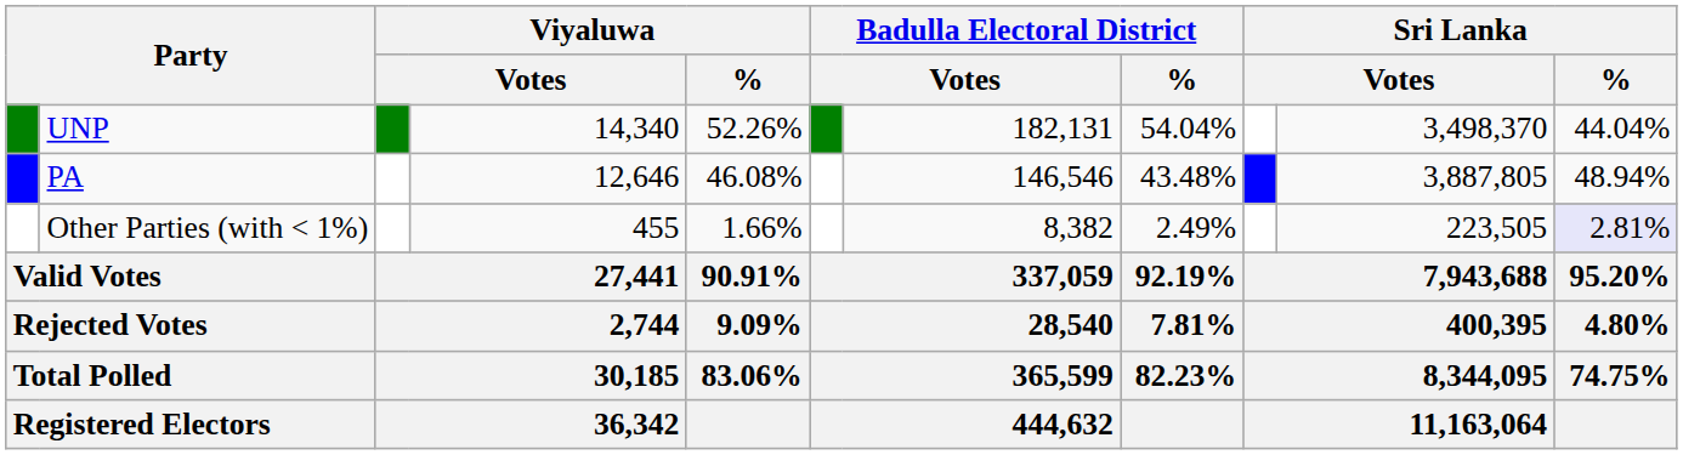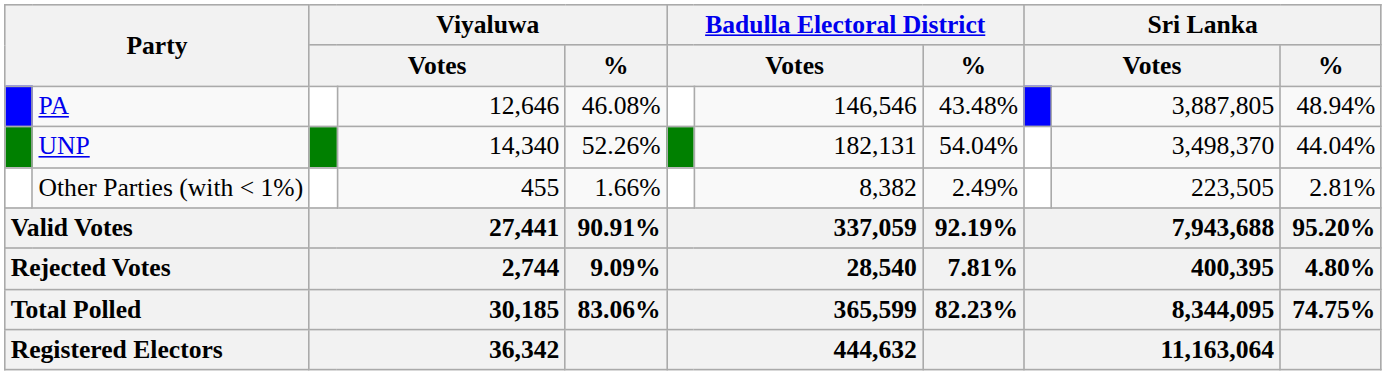 <table class="wikitable">
 <tr>
 <th colspan="2" width="144px"rowspan="2">Party</th>
 <th colspan="3" width="216px">Viyaluwa</th>
 <th colspan="3" width="216px"><a href='#'>Badulla Electoral District</a></th>
 <th colspan="3" width="216px">Sri Lanka</th>
 </tr>
 <tr>
 <th colspan="2" width="144px">Votes</th>
 <th>%</th>
 <th colspan="2" width="144px">Votes</th>
 <th>%</th>
 <th colspan="2" width="144px">Votes</th>
 <th>%</th>
 </tr>
 <tr>
+<td style="background-color:blue;" width="10px"></td>
+<td style="text-align:left;"><a href='#'>PA</a></td>
+<td style="background-color:white;" width="10px"></td>
+<td style="text-align:right;">12,646</td>
+<td style="text-align:right;">46.08%</td>
+<td style="background-color:white;" width="10px"></td>
+<td style="text-align:right;">146,546</td>
+<td style="text-align:right;">43.48%</td>
+<td style="background-color:blue;" width="10px"></td>
+<td style="text-align:right;">3,887,805</td>
+<td style="text-align:right;">48.94%</td>
+</tr>
+<tr>
 <td style="background-color:green;" width="10px"></td>
 <td style="text-align:left;"><a href='#'>UNP</a></td>
 <td style="background-color:green;" width="10px"></td>
 <td style="text-align:right;">14,340</td>
 <td style="text-align:right;">52.26%</td>
 <td style="background-color:green;" width="10px"></td>
 <td style="text-align:right;">182,131</td>
 <td style="text-align:right;">54.04%</td>
 <td style="background-color:white;" width="10px"></td>
 <td style="text-align:right;">3,498,370</td>
 <td style="text-align:right;">44.04%</td>
 </tr>
 <tr>
-<td style="background-color:blue;" width="10px"></td>
-<td style="text-align:left;"><a href='#'>PA</a></td>
-<td style="background-color:white;" width="10px"></td>
-<td style="text-align:right;">12,646</td>
-<td style="text-align:right;">46.08%</td>
-<td style="background-color:white;" width="10px"></td>
-<td style="text-align:right;">146,546</td>
-<td style="text-align:right;">43.48%</td>
-<td style="background-color:blue;" width="10px"></td>
-<td style="text-align:right;">3,887,805</td>
-<td style="text-align:right;">48.94%</td>
-</tr>
-<tr>
 <td style="background-color:white;" width="10px"></td>
 <td style="text-align:left;">Other Parties (with < 1%)</td>
 <td style="background-color:white;" width="10px"></td>
 <td style="text-align:right;">455</td>
 <td style="text-align:right;">1.66%</td>
 <td style="background-color:white;" width="10px"></td>
 <td style="text-align:right;">8,382</td>
 <td style="text-align:right;">2.49%</td>
 <td style="background-color:white;" width="10px"></td>
 <td style="text-align:right;">223,505</td>
-<td style="background: lavender; text-align:right;">2.81%</td>
+<td style="text-align:right;">2.81%</td>
 </tr>
 <tr>
 <th colspan="2" width="144px"style="text-align:left;">Valid Votes</th>
 <th style="text-align:right;"colspan="2" width="144px">27,441</th>
 <th style="text-align:right;">90.91%</th>
 <th style="text-align:right;"colspan="2" width="144px">337,059</th>
 <th style="text-align:right;">92.19%</th>
 <th style="text-align:right;"colspan="2" width="144px">7,943,688</th>
 <th style="text-align:right;">95.20%</th>
 </tr>
 <tr>
 <th colspan="2" width="144px"style="text-align:left;">Rejected Votes</th>
 <th style="text-align:right;"colspan="2" width="144px">2,744</th>
 <th style="text-align:right;">9.09%</th>
 <th style="text-align:right;"colspan="2" width="144px">28,540</th>
 <th style="text-align:right;">7.81%</th>
 <th style="text-align:right;"colspan="2" width="144px">400,395</th>
 <th style="text-align:right;">4.80%</th>
 </tr>
 <tr>
 <th colspan="2" width="144px"style="text-align:left;">Total Polled</th>
 <th style="text-align:right;"colspan="2" width="144px">30,185</th>
 <th style="text-align:right;">83.06%</th>
 <th style="text-align:right;"colspan="2" width="144px">365,599</th>
 <th style="text-align:right;">82.23%</th>
 <th style="text-align:right;"colspan="2" width="144px">8,344,095</th>
 <th style="text-align:right;">74.75%</th>
 </tr>
 <tr>
 <th colspan="2" width="144px"style="text-align:left;">Registered Electors</th>
 <th style="text-align:right;"colspan="2" width="144px">36,342</th>
 <th></th>
 <th style="text-align:right;"colspan="2" width="144px">444,632</th>
 <th></th>
 <th style="text-align:right;"colspan="2" width="144px">11,163,064</th>
 <th></th>
 </tr>
 </table>
